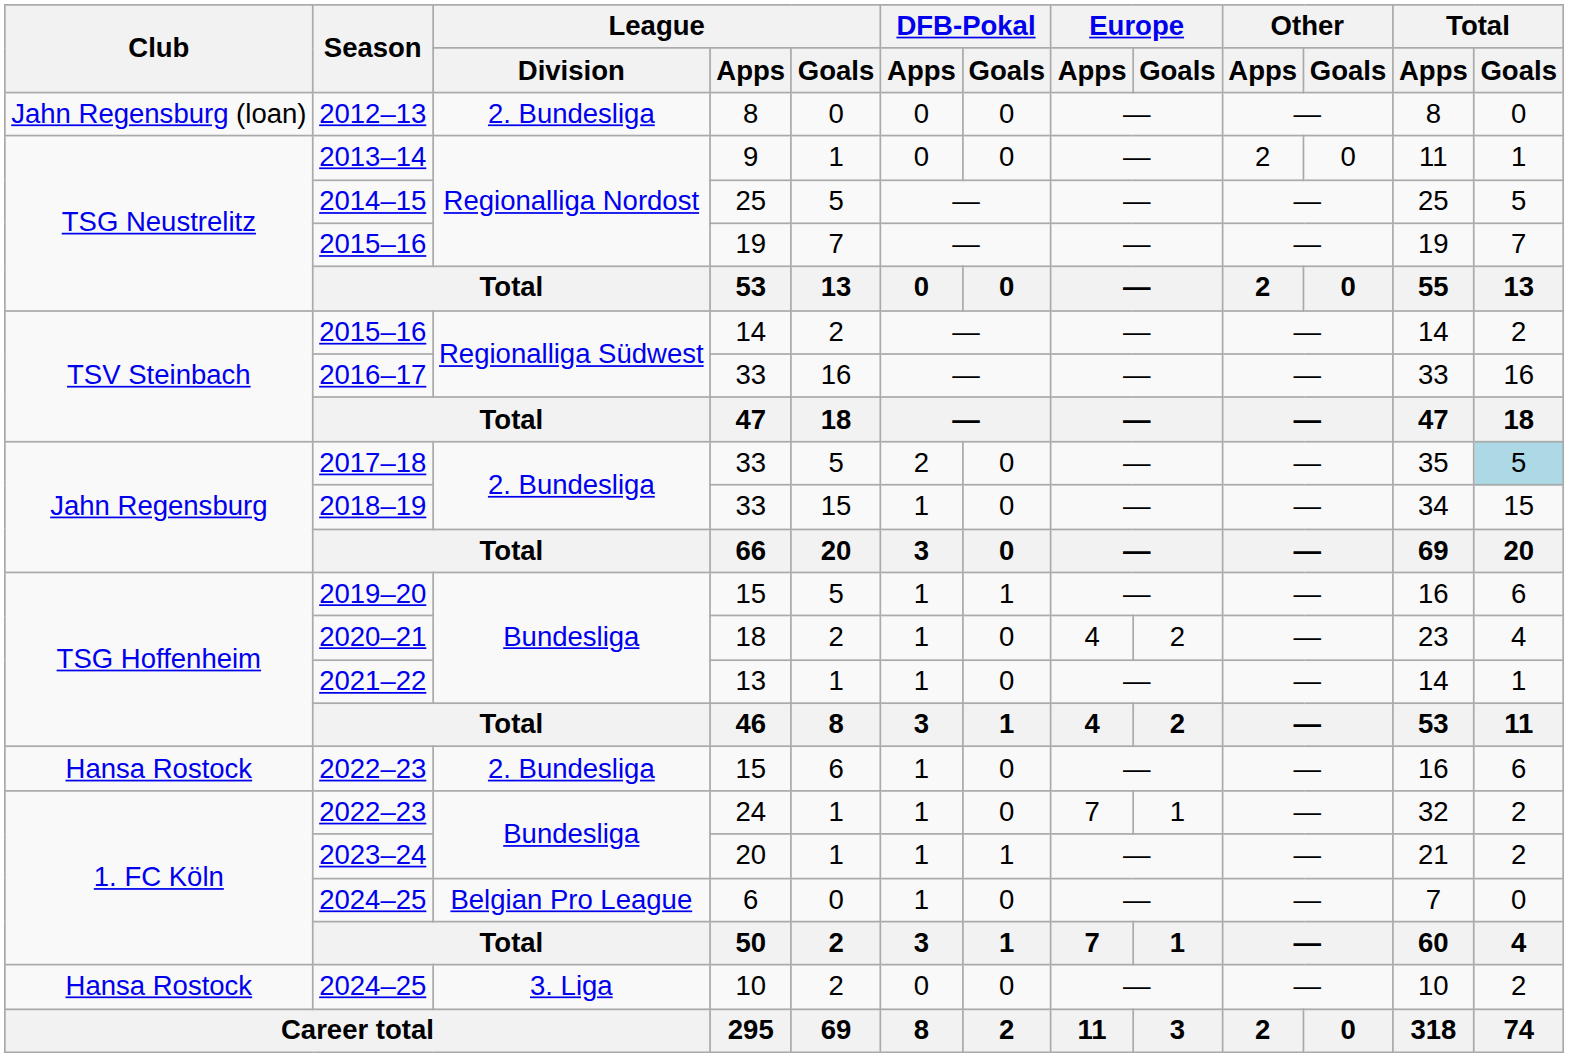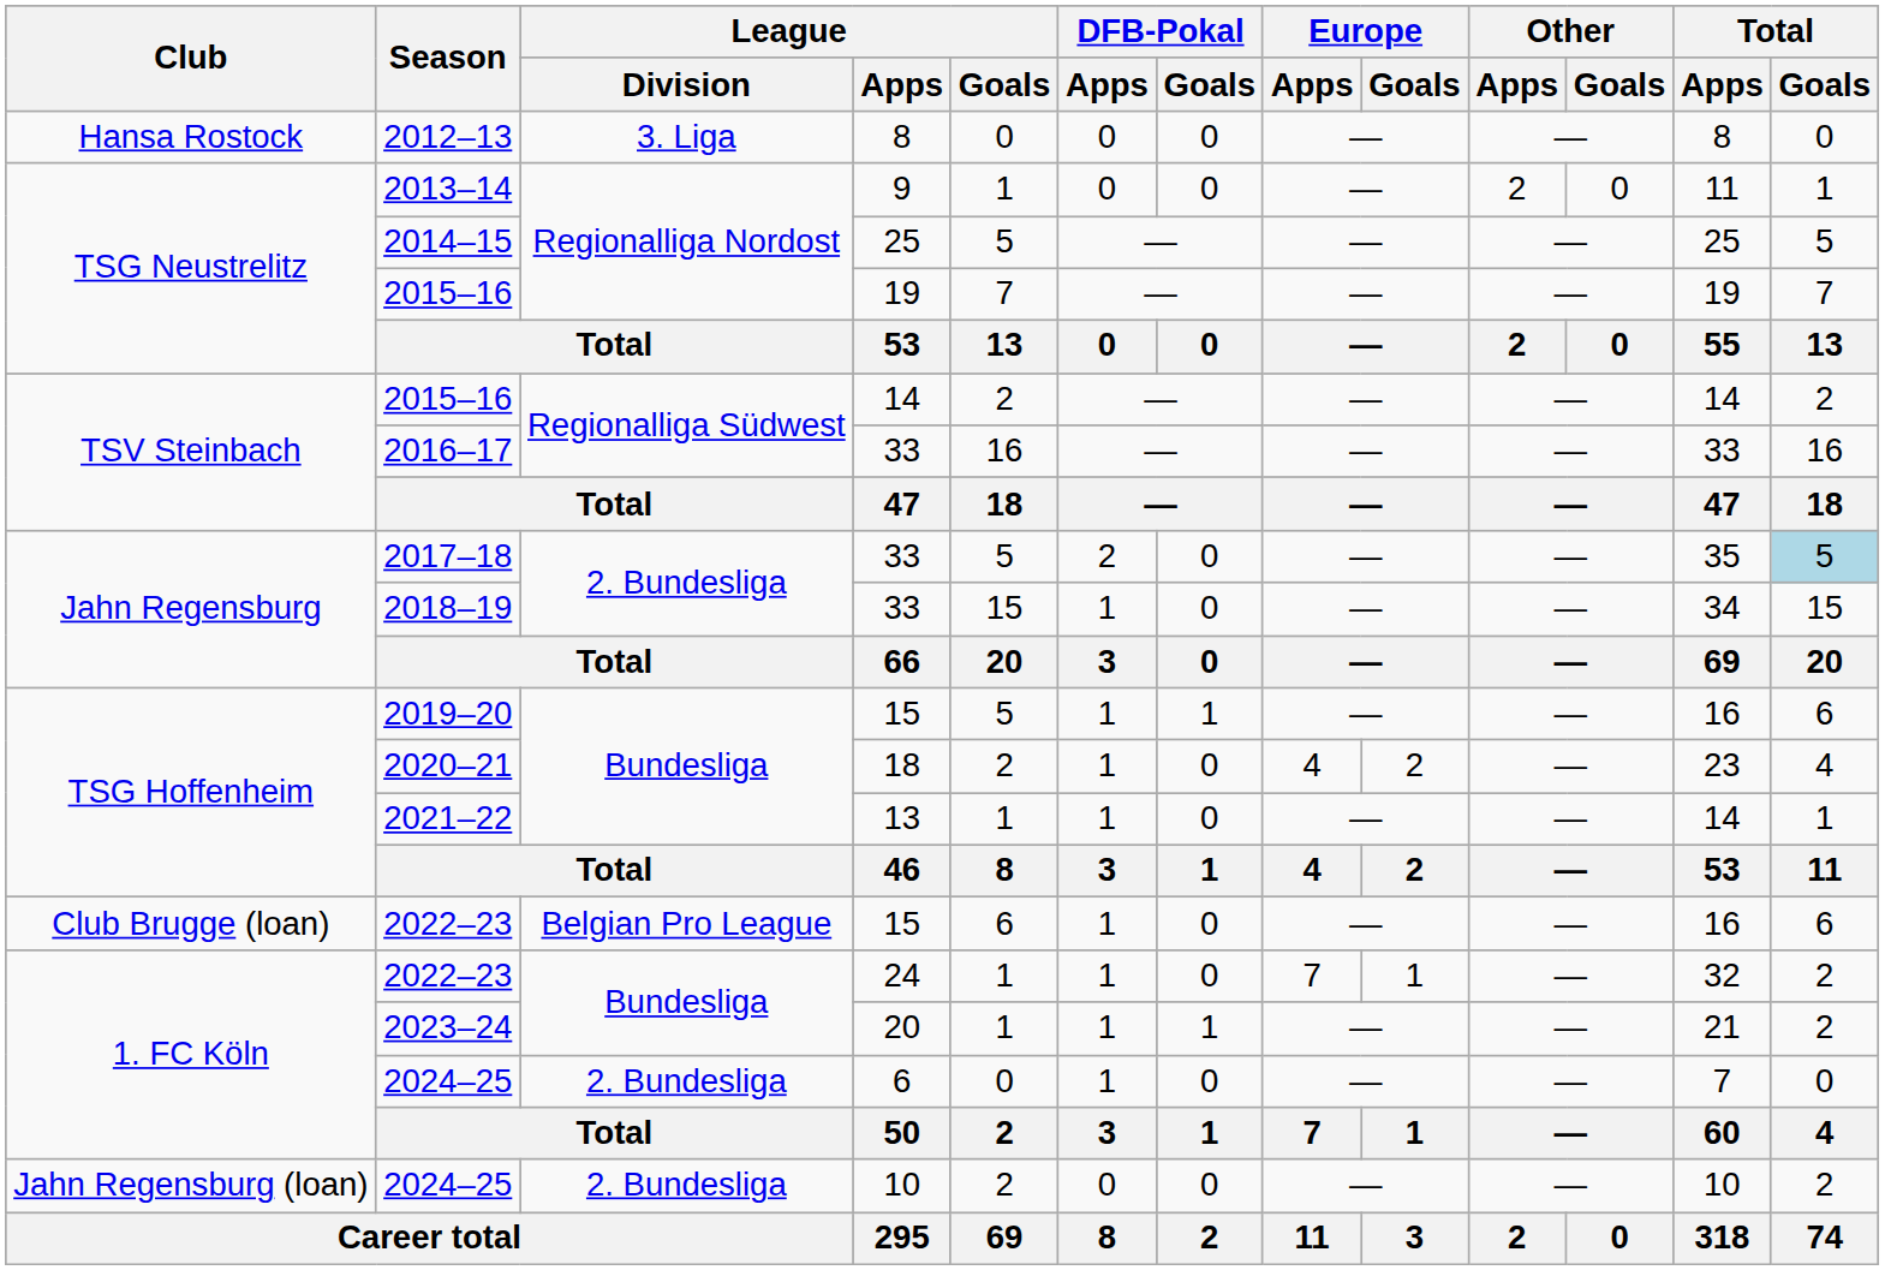 <table class="wikitable" style="text-align:center">
 <tr>
 <th rowspan="2">Club</th>
 <th rowspan="2">Season</th>
 <th colspan="3">League</th>
 <th colspan="2"><a href='#'>DFB-Pokal</a></th>
 <th colspan="2"><a href='#'>Europe</a></th>
 <th colspan="2">Other</th>
 <th colspan="2">Total</th>
 </tr>
 <tr>
 <th>Division</th>
 <th>Apps</th>
 <th>Goals</th>
 <th>Apps</th>
 <th>Goals</th>
 <th>Apps</th>
 <th>Goals</th>
 <th>Apps</th>
 <th>Goals</th>
 <th>Apps</th>
 <th>Goals</th>
 </tr>
 <tr>
-<td><a href='#'>Jahn Regensburg</a> (loan)</td>
+<td><a href='#'>Hansa Rostock</a></td>
 <td><a href='#'>2012–13</a></td>
-<td><a href='#'>2. Bundesliga</a></td>
+<td><a href='#'>3. Liga</a></td>
 <td>8</td>
 <td>0</td>
 <td>0</td>
 <td>0</td>
 <td colspan="2">—</td>
 <td colspan="2">—</td>
 <td>8</td>
 <td>0</td>
 </tr>
 <tr>
 <td rowspan="4"><a href='#'>TSG Neustrelitz</a></td>
 <td><a href='#'>2013–14</a></td>
 <td rowspan="3"><a href='#'>Regionalliga Nordost</a></td>
 <td>9</td>
 <td>1</td>
 <td>0</td>
 <td>0</td>
 <td colspan="2">—</td>
 <td>2</td>
 <td>0</td>
 <td>11</td>
 <td>1</td>
 </tr>
 <tr>
 <td><a href='#'>2014–15</a></td>
 <td>25</td>
 <td>5</td>
 <td colspan="2">—</td>
 <td colspan="2">—</td>
 <td colspan="2">—</td>
 <td>25</td>
 <td>5</td>
 </tr>
 <tr>
 <td><a href='#'>2015–16</a></td>
 <td>19</td>
 <td>7</td>
 <td colspan="2">—</td>
 <td colspan="2">—</td>
 <td colspan="2">—</td>
 <td>19</td>
 <td>7</td>
 </tr>
 <tr>
 <th colspan="2">Total</th>
 <th>53</th>
 <th>13</th>
 <th>0</th>
 <th>0</th>
 <th colspan="2">—</th>
 <th>2</th>
 <th>0</th>
 <th>55</th>
 <th>13</th>
 </tr>
 <tr>
 <td rowspan="3"><a href='#'>TSV Steinbach</a></td>
 <td><a href='#'>2015–16</a></td>
 <td rowspan="2"><a href='#'>Regionalliga Südwest</a></td>
 <td>14</td>
 <td>2</td>
 <td colspan="2">—</td>
 <td colspan="2">—</td>
 <td colspan="2">—</td>
 <td>14</td>
 <td>2</td>
 </tr>
 <tr>
 <td><a href='#'>2016–17</a></td>
 <td>33</td>
 <td>16</td>
 <td colspan="2">—</td>
 <td colspan="2">—</td>
 <td colspan="2">—</td>
 <td>33</td>
 <td>16</td>
 </tr>
 <tr>
 <th colspan="2">Total</th>
 <th>47</th>
 <th>18</th>
 <th colspan="2">—</th>
 <th colspan="2">—</th>
 <th colspan="2">—</th>
 <th>47</th>
 <th>18</th>
 </tr>
 <tr>
 <td rowspan="3"><a href='#'>Jahn Regensburg</a></td>
 <td><a href='#'>2017–18</a></td>
 <td rowspan="2"><a href='#'>2. Bundesliga</a></td>
 <td>33</td>
 <td>5</td>
 <td>2</td>
 <td>0</td>
 <td colspan="2">—</td>
 <td colspan="2">—</td>
 <td>35</td>
 <td style="background: lightblue;">5</td>
 </tr>
 <tr>
 <td><a href='#'>2018–19</a></td>
 <td>33</td>
 <td>15</td>
 <td>1</td>
 <td>0</td>
 <td colspan="2">—</td>
 <td colspan="2">—</td>
 <td>34</td>
 <td>15</td>
 </tr>
 <tr>
 <th colspan="2">Total</th>
 <th>66</th>
 <th>20</th>
 <th>3</th>
 <th>0</th>
 <th colspan="2">—</th>
 <th colspan="2">—</th>
 <th>69</th>
 <th>20</th>
 </tr>
 <tr>
 <td rowspan="4"><a href='#'>TSG Hoffenheim</a></td>
 <td><a href='#'>2019–20</a></td>
 <td rowspan="3"><a href='#'>Bundesliga</a></td>
 <td>15</td>
 <td>5</td>
 <td>1</td>
 <td>1</td>
 <td colspan="2">—</td>
 <td colspan="2">—</td>
 <td>16</td>
 <td>6</td>
 </tr>
 <tr>
 <td><a href='#'>2020–21</a></td>
 <td>18</td>
 <td>2</td>
 <td>1</td>
 <td>0</td>
 <td>4</td>
 <td>2</td>
 <td colspan="2">—</td>
 <td>23</td>
 <td>4</td>
 </tr>
 <tr>
 <td><a href='#'>2021–22</a></td>
 <td>13</td>
 <td>1</td>
 <td>1</td>
 <td>0</td>
 <td colspan="2">—</td>
 <td colspan="2">—</td>
 <td>14</td>
 <td>1</td>
 </tr>
 <tr>
 <th colspan="2">Total</th>
 <th>46</th>
 <th>8</th>
 <th>3</th>
 <th>1</th>
 <th>4</th>
 <th>2</th>
 <th colspan="2">—</th>
 <th>53</th>
 <th>11</th>
 </tr>
 <tr>
-<td><a href='#'>Hansa Rostock</a></td>
+<td><a href='#'>Club Brugge</a> (loan)</td>
 <td><a href='#'>2022–23</a></td>
-<td><a href='#'>2. Bundesliga</a></td>
+<td><a href='#'>Belgian Pro League</a></td>
 <td>15</td>
 <td>6</td>
 <td>1</td>
 <td>0</td>
 <td colspan="2">—</td>
 <td colspan="2">—</td>
 <td>16</td>
 <td>6</td>
 </tr>
 <tr>
 <td rowspan="4"><a href='#'>1. FC Köln</a></td>
 <td><a href='#'>2022–23</a></td>
 <td rowspan="2"><a href='#'>Bundesliga</a></td>
 <td>24</td>
 <td>1</td>
 <td>1</td>
 <td>0</td>
 <td>7</td>
 <td>1</td>
 <td colspan="2">—</td>
 <td>32</td>
 <td>2</td>
 </tr>
 <tr>
 <td><a href='#'>2023–24</a></td>
 <td>20</td>
 <td>1</td>
 <td>1</td>
 <td>1</td>
 <td colspan="2">—</td>
 <td colspan="2">—</td>
 <td>21</td>
 <td>2</td>
 </tr>
 <tr>
 <td><a href='#'>2024–25</a></td>
-<td><a href='#'>Belgian Pro League</a></td>
+<td><a href='#'>2. Bundesliga</a></td>
 <td>6</td>
 <td>0</td>
 <td>1</td>
 <td>0</td>
 <td colspan="2">—</td>
 <td colspan="2">—</td>
 <td>7</td>
 <td>0</td>
 </tr>
 <tr>
 <th colspan="2">Total</th>
 <th>50</th>
 <th>2</th>
 <th>3</th>
 <th>1</th>
 <th>7</th>
 <th>1</th>
 <th colspan="2">—</th>
 <th>60</th>
 <th>4</th>
 </tr>
 <tr>
-<td><a href='#'>Hansa Rostock</a></td>
+<td><a href='#'>Jahn Regensburg</a> (loan)</td>
 <td><a href='#'>2024–25</a></td>
-<td><a href='#'>3. Liga</a></td>
+<td><a href='#'>2. Bundesliga</a></td>
 <td>10</td>
 <td>2</td>
 <td>0</td>
 <td>0</td>
 <td colspan="2">—</td>
 <td colspan="2">—</td>
 <td>10</td>
 <td>2</td>
 </tr>
 <tr>
 <th colspan="3">Career total</th>
 <th>295</th>
 <th>69</th>
 <th>8</th>
 <th>2</th>
 <th>11</th>
 <th>3</th>
 <th>2</th>
 <th>0</th>
 <th>318</th>
 <th>74</th>
 </tr>
 </table>
